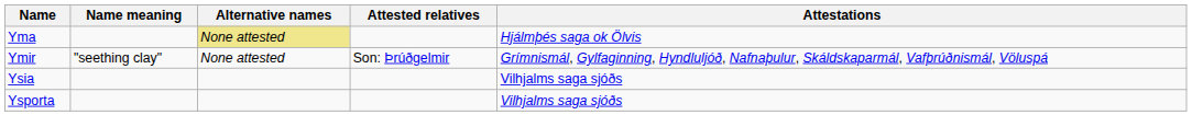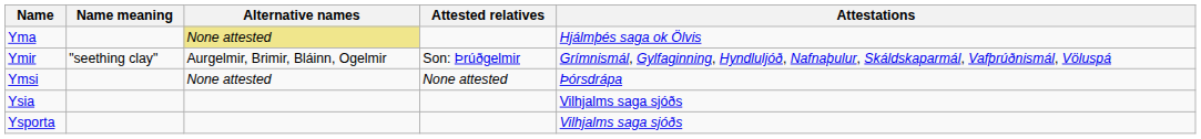 <table class="wikitable sortable" style="font-size: 90%; width: 100%">
 <tr>
 <th>Name</th>
 <th>Name meaning</th>
 <th>Alternative names</th>
 <th>Attested relatives</th>
 <th>Attestations</th>
 </tr>
 <tr>
 <td><a href='#'>Yma</a></td>
 <td></td>
 <td style="background: khaki;"><em>None attested</em></td>
 <td></td>
 <td><em><a href='#'>Hjálmþés saga ok Ölvis</a></em></td>
 </tr>
 <tr>
 <td><a href='#'>Ymir</a></td>
 <td>"seething clay"</td>
-<td><em>None attested</em></td>
+<td>Aurgelmir, Brimir, Bláinn, Ogelmir</td>
 <td>Son: <a href='#'>Þrúðgelmir</a></td>
 <td><em><a href='#'>Grímnismál</a></em>, <em><a href='#'>Gylfaginning</a></em>, <em><a href='#'>Hyndluljóð</a></em>, <em><a href='#'>Nafnaþulur</a></em>, <em><a href='#'>Skáldskaparmál</a></em>, <em><a href='#'>Vafþrúðnismál</a></em>, <em><a href='#'>Völuspá</a></em></td>
+</tr>
+<tr>
+<td><a href='#'>Ymsi</a></td>
+<td></td>
+<td><em>None attested</em></td>
+<td><em>None attested</em></td>
+<td><em><a href='#'>Þórsdrápa</a></em></td>
 </tr>
 <tr>
 <td><a href='#'>Ysia</a></td>
 <td></td>
 <td></td>
 <td></td>
 <td><a href='#'>Vilhjalms saga sjóðs</a></td>
 </tr>
 <tr>
 <td><a href='#'>Ysporta</a></td>
 <td></td>
 <td></td>
 <td></td>
 <td><em><a href='#'>Vilhjalms saga sjóðs</a></em></td>
 </tr>
 </table>
